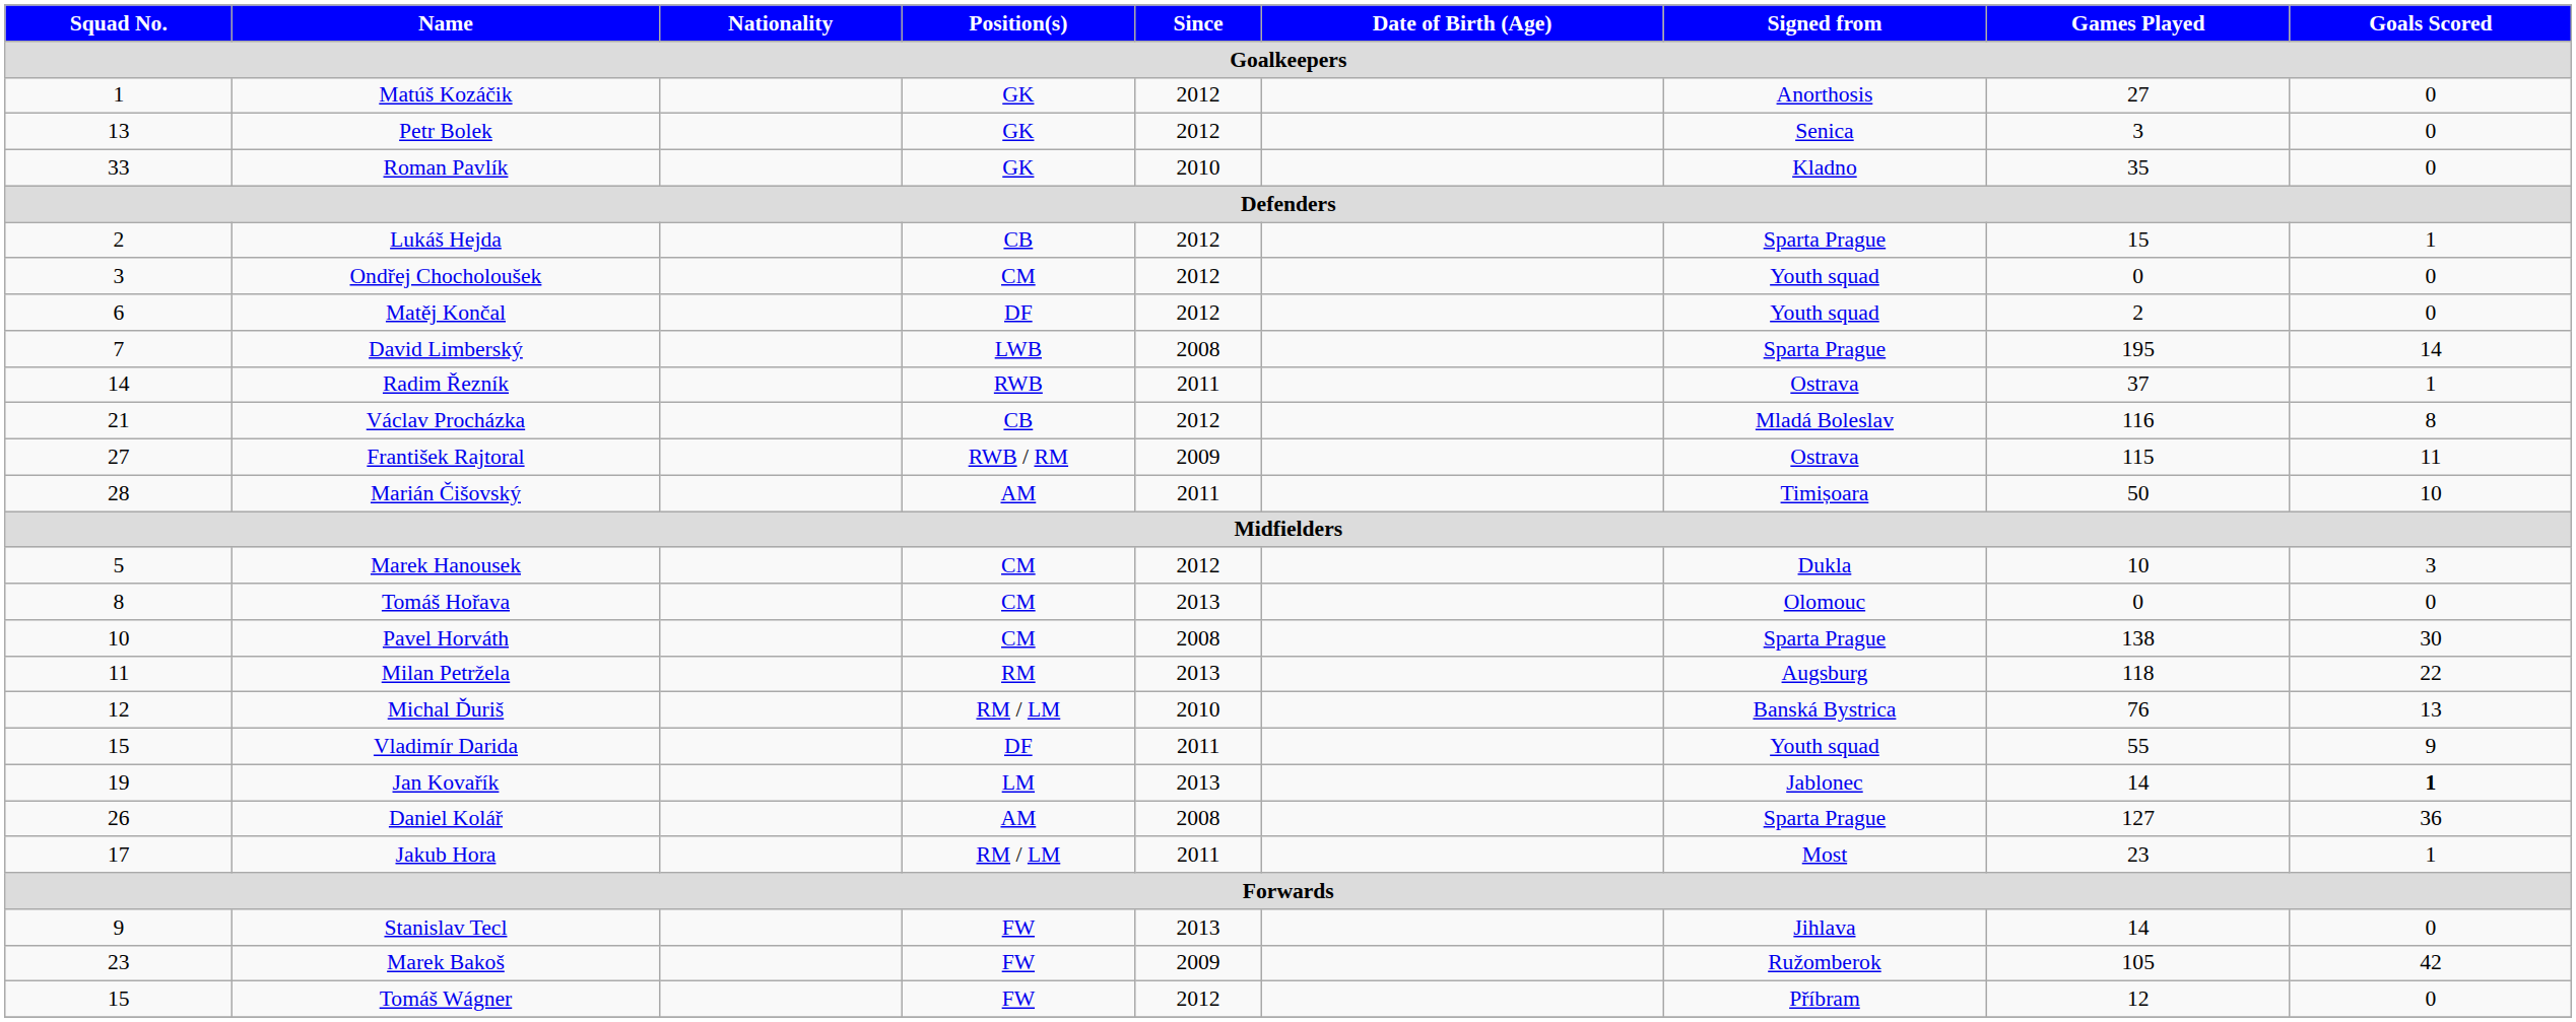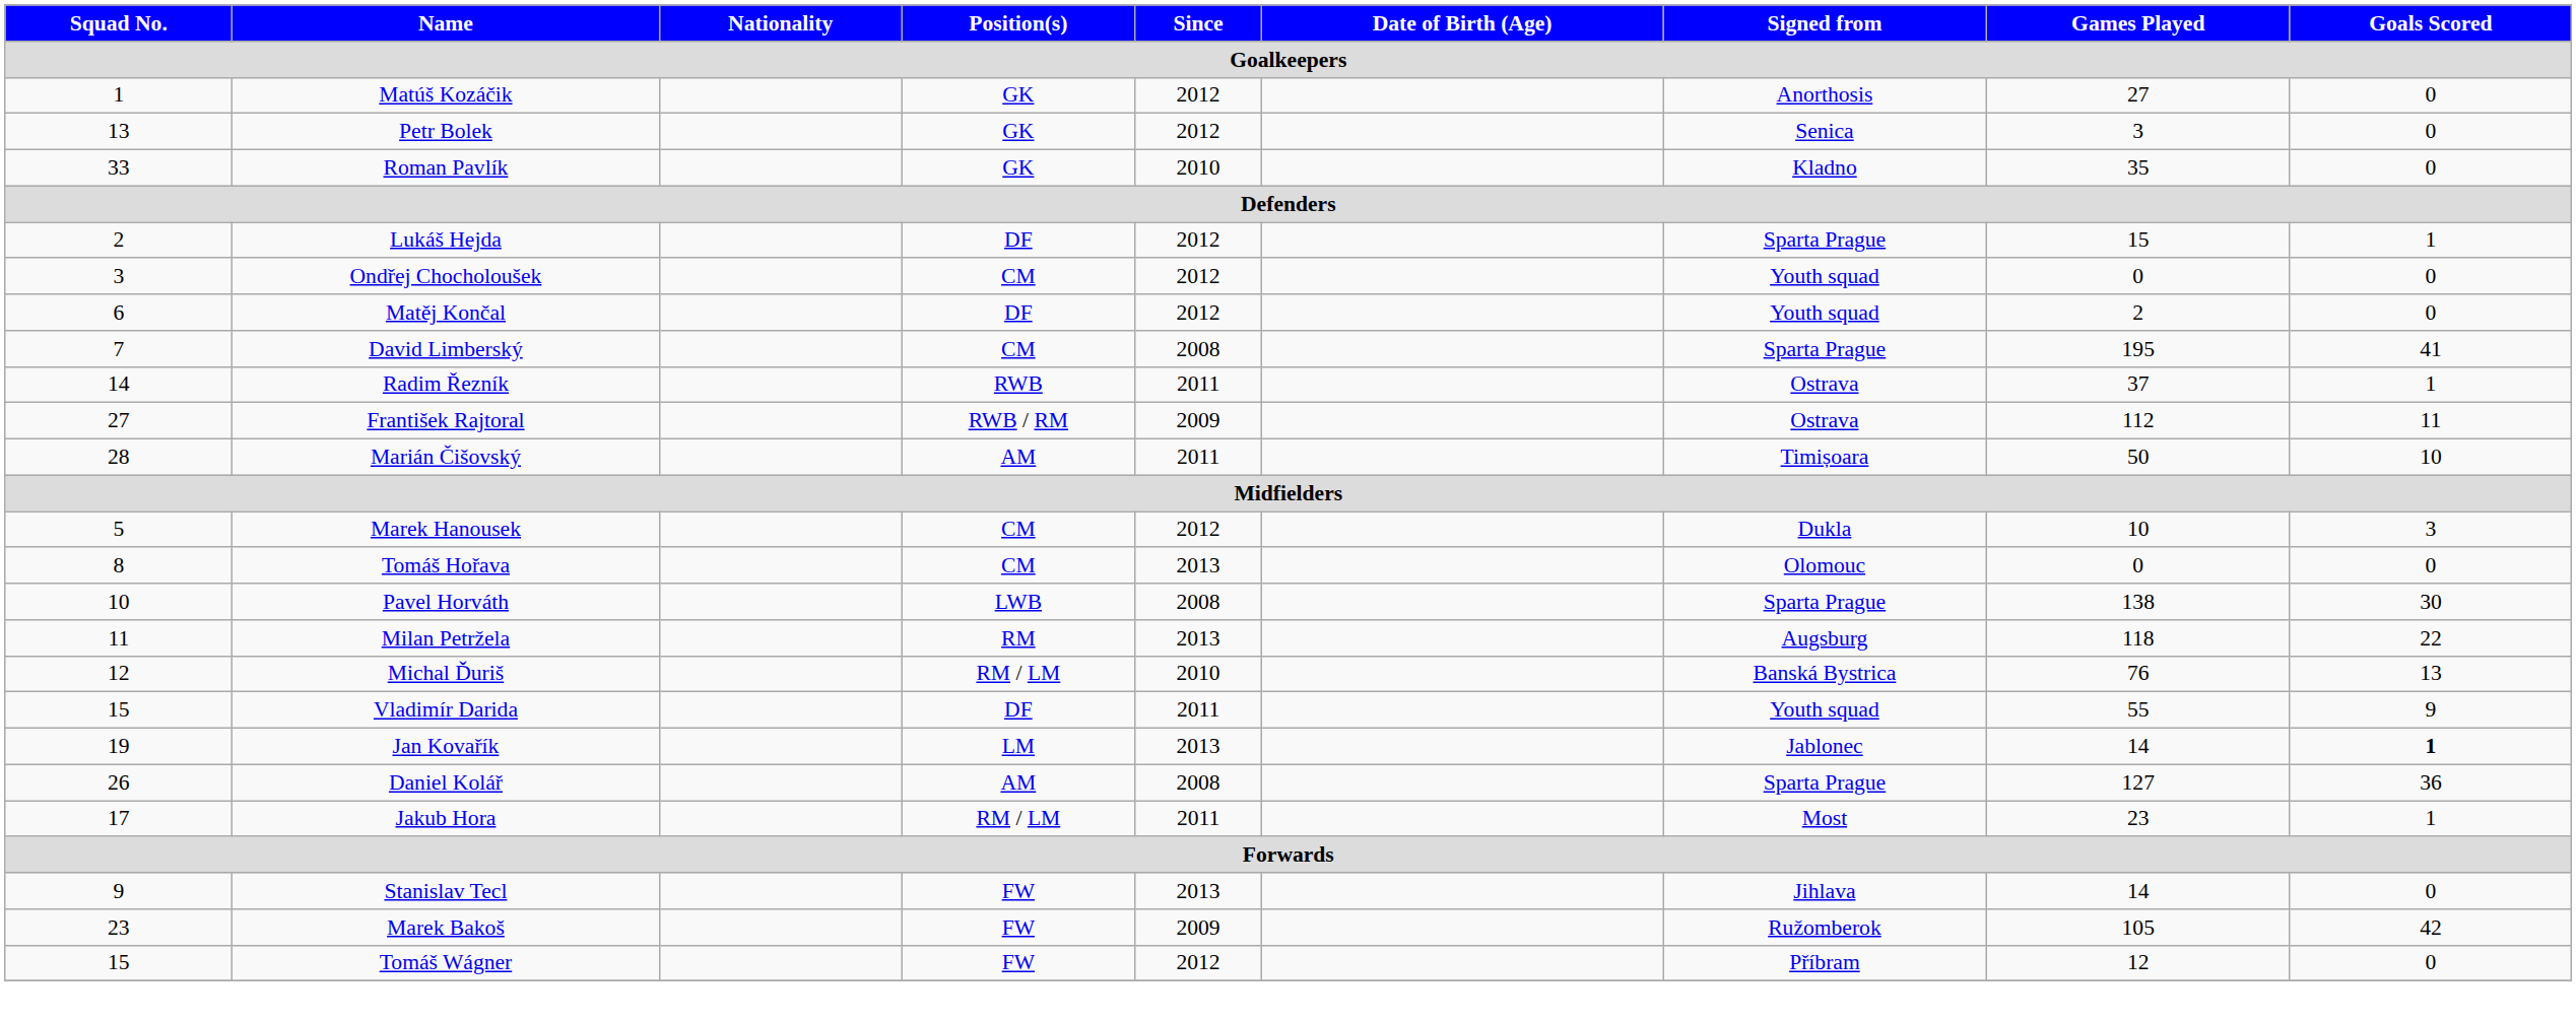 <table class="wikitable" style="text-align:center; font-size:90%; width:85%;">
 <tr>
 <th style="background:#00f; color:white; text-align:center;">Squad No.</th>
 <th style="background:#00f; color:white; text-align:center;">Name</th>
 <th style="background:#00f; color:white; text-align:center;">Nationality</th>
 <th style="background:#00f; color:white; text-align:center;">Position(s)</th>
 <th style="background:#00f; color:white; text-align:center;">Since</th>
 <th style="background:#00f; color:white; text-align:center;">Date of Birth (Age)</th>
 <th style="background:#00f; color:white; text-align:center;">Signed from</th>
 <th style="background:#00f; color:white; text-align:center;">Games Played</th>
 <th style="background:#00f; color:white; text-align:center;">Goals Scored</th>
 </tr>
 <tr>
 <th colspan=9 style="background:#dcdcdc; text-align:center;">Goalkeepers</th>
 </tr>
 <tr>
 <td>1</td>
 <td><a href='#'>Matúš Kozáčik</a></td>
 <td></td>
 <td><a href='#'>GK</a></td>
 <td>2012</td>
 <td></td>
 <td> <a href='#'>Anorthosis</a></td>
 <td>27</td>
 <td>0</td>
 </tr>
 <tr>
 <td>13</td>
 <td><a href='#'>Petr Bolek</a></td>
 <td></td>
 <td><a href='#'>GK</a></td>
 <td>2012</td>
 <td></td>
 <td> <a href='#'>Senica</a></td>
 <td>3</td>
 <td>0</td>
 </tr>
 <tr>
 <td>33</td>
 <td><a href='#'>Roman Pavlík</a></td>
 <td></td>
 <td><a href='#'>GK</a></td>
 <td>2010</td>
 <td></td>
 <td><a href='#'>Kladno</a></td>
 <td>35</td>
 <td>0</td>
 </tr>
 <tr>
 <th colspan=9 style="background:#dcdcdc; text-align:center;"><strong>Defenders</strong></th>
 </tr>
 <tr>
 <td>2</td>
 <td><a href='#'>Lukáš Hejda</a></td>
 <td></td>
-<td><a href='#'>CB</a></td>
+<td><a href='#'>DF</a></td>
 <td>2012</td>
 <td></td>
 <td><a href='#'>Sparta Prague</a></td>
 <td>15</td>
 <td>1</td>
 </tr>
 <tr>
 <td>3</td>
 <td><a href='#'>Ondřej Chocholoušek</a></td>
 <td></td>
 <td><a href='#'>CM</a></td>
 <td>2012</td>
 <td></td>
 <td><a href='#'>Youth squad</a></td>
 <td>0</td>
 <td>0</td>
 </tr>
 <tr>
 <td>6</td>
 <td><a href='#'>Matěj Končal</a></td>
 <td></td>
 <td><a href='#'>DF</a></td>
 <td>2012</td>
 <td></td>
 <td><a href='#'>Youth squad</a></td>
 <td>2</td>
 <td>0</td>
 </tr>
 <tr>
 <td>7</td>
 <td><a href='#'>David Limberský</a></td>
 <td></td>
-<td><a href='#'>LWB</a></td>
+<td><a href='#'>CM</a></td>
 <td>2008</td>
 <td></td>
 <td><a href='#'>Sparta Prague</a></td>
 <td>195</td>
-<td>14</td>
+<td>41</td>
 </tr>
 <tr>
 <td>14</td>
 <td><a href='#'>Radim Řezník</a></td>
 <td></td>
 <td><a href='#'>RWB</a></td>
 <td>2011</td>
 <td></td>
 <td><a href='#'>Ostrava</a></td>
 <td>37</td>
 <td>1</td>
 </tr>
 <tr>
-<td>21</td>
-<td><a href='#'>Václav Procházka</a></td>
-<td></td>
-<td><a href='#'>CB</a></td>
-<td>2012</td>
-<td></td>
-<td><a href='#'>Mladá Boleslav</a></td>
-<td>116</td>
-<td>8</td>
-</tr>
-<tr>
 <td>27</td>
 <td><a href='#'>František Rajtoral</a></td>
 <td></td>
 <td><a href='#'>RWB</a> / <a href='#'>RM</a></td>
 <td>2009</td>
 <td></td>
 <td><a href='#'>Ostrava</a></td>
-<td>115</td>
+<td>112</td>
 <td>11</td>
 </tr>
 <tr>
 <td>28</td>
 <td><a href='#'>Marián Čišovský</a></td>
 <td></td>
 <td><a href='#'>AM</a></td>
 <td>2011</td>
 <td></td>
 <td> <a href='#'>Timișoara</a></td>
 <td>50</td>
 <td>10</td>
 </tr>
 <tr>
 <th colspan=9 style="background:#dcdcdc; text-align:center;">Midfielders</th>
 </tr>
 <tr>
 <td>5</td>
 <td><a href='#'>Marek Hanousek</a></td>
 <td></td>
 <td><a href='#'>CM</a></td>
 <td>2012</td>
 <td></td>
 <td><a href='#'>Dukla</a></td>
 <td>10</td>
 <td>3</td>
 </tr>
 <tr>
 <td>8</td>
 <td><a href='#'>Tomáš Hořava</a></td>
 <td></td>
 <td><a href='#'>CM</a></td>
 <td>2013</td>
 <td></td>
 <td><a href='#'>Olomouc</a></td>
 <td>0</td>
 <td>0</td>
 </tr>
 <tr>
 <td>10</td>
 <td><a href='#'>Pavel Horváth</a></td>
 <td></td>
-<td><a href='#'>CM</a></td>
+<td><a href='#'>LWB</a></td>
 <td>2008</td>
 <td></td>
 <td><a href='#'>Sparta Prague</a></td>
 <td>138</td>
 <td>30</td>
 </tr>
 <tr>
 <td>11</td>
 <td><a href='#'>Milan Petržela</a></td>
 <td></td>
 <td><a href='#'>RM</a></td>
 <td>2013</td>
 <td></td>
 <td> <a href='#'>Augsburg</a></td>
 <td>118</td>
 <td>22</td>
 </tr>
 <tr>
 <td>12</td>
 <td><a href='#'>Michal Ďuriš</a></td>
 <td></td>
 <td><a href='#'>RM</a> / <a href='#'>LM</a></td>
 <td>2010</td>
 <td></td>
 <td> <a href='#'>Banská Bystrica</a></td>
 <td>76</td>
 <td>13</td>
 </tr>
 <tr>
 <td>15</td>
 <td><a href='#'>Vladimír Darida</a></td>
 <td></td>
 <td><a href='#'>DF</a></td>
 <td>2011</td>
 <td></td>
 <td><a href='#'>Youth squad</a></td>
 <td>55</td>
 <td>9</td>
 </tr>
 <tr>
 <td>19</td>
 <td><a href='#'>Jan Kovařík</a></td>
 <td></td>
 <td><a href='#'>LM</a></td>
 <td>2013</td>
 <td></td>
 <td><a href='#'>Jablonec</a></td>
 <td>14</td>
 <td><strong>1</strong></td>
 </tr>
 <tr>
 <td>26</td>
 <td><a href='#'>Daniel Kolář</a></td>
 <td></td>
 <td><a href='#'>AM</a></td>
 <td>2008</td>
 <td></td>
 <td><a href='#'>Sparta Prague</a></td>
 <td>127</td>
 <td>36</td>
 </tr>
 <tr>
 <td>17</td>
 <td><a href='#'>Jakub Hora</a></td>
 <td></td>
 <td><a href='#'>RM</a> / <a href='#'>LM</a></td>
 <td>2011</td>
 <td></td>
 <td><a href='#'>Most</a></td>
 <td>23</td>
 <td>1</td>
 </tr>
 <tr>
 <th colspan=9 style="background:#dcdcdc; text-align:center;">Forwards</th>
 </tr>
 <tr>
 <td>9</td>
 <td><a href='#'>Stanislav Tecl</a></td>
 <td></td>
 <td><a href='#'>FW</a></td>
 <td>2013</td>
 <td></td>
 <td><a href='#'>Jihlava</a></td>
 <td>14</td>
 <td>0</td>
 </tr>
 <tr>
 <td>23</td>
 <td><a href='#'>Marek Bakoš</a></td>
 <td></td>
 <td><a href='#'>FW</a></td>
 <td>2009</td>
 <td></td>
 <td> <a href='#'>Ružomberok</a></td>
 <td>105</td>
 <td>42</td>
 </tr>
 <tr>
 <td>15</td>
 <td><a href='#'>Tomáš Wágner</a></td>
 <td></td>
 <td><a href='#'>FW</a></td>
 <td>2012</td>
 <td></td>
 <td><a href='#'>Příbram</a></td>
 <td>12</td>
 <td>0</td>
 </tr>
 <tr>
 </tr>
 </table>
